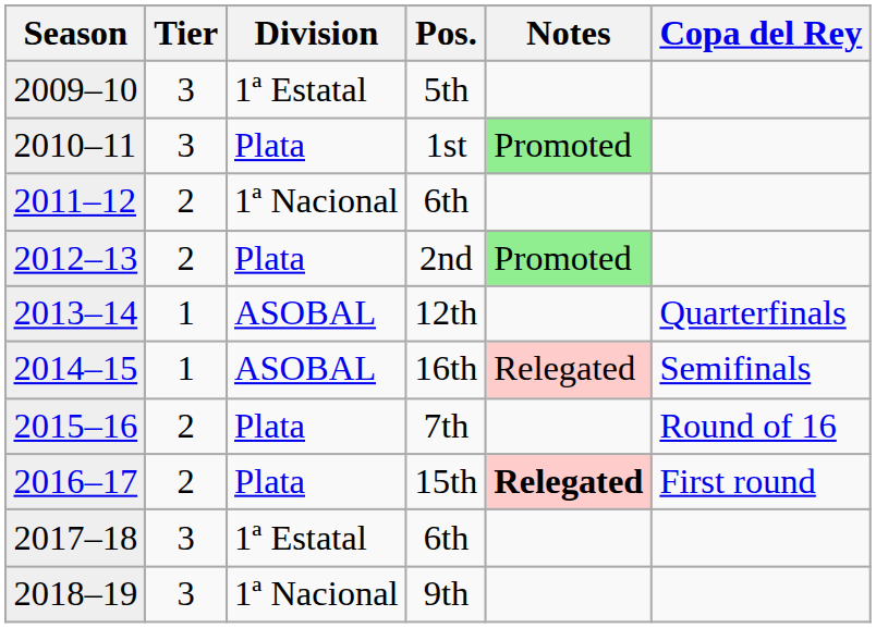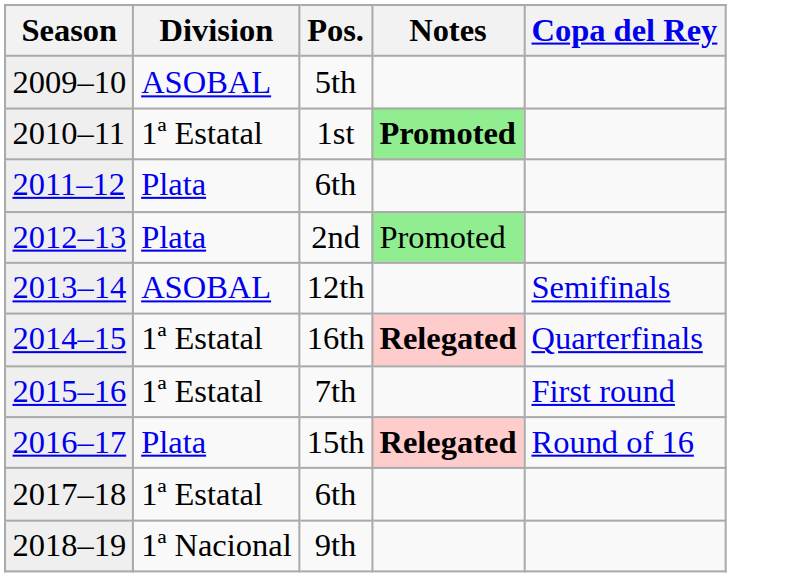 <table class="wikitable">
 <tr>
 <th>Season</th>
-<th>Tier</th>
 <th>Division</th>
 <th>Pos.</th>
 <th>Notes</th>
 <th><a href='#'>Copa del Rey</a></th>
 </tr>
 <tr>
 <td style="background:#efefef;">2009–10</td>
-<td align="center">3</td>
-<td>1ª Estatal</td>
+<td><a href='#'>ASOBAL</a></td>
 <td align="center">5th</td>
 <td></td>
 <td></td>
 </tr>
 <tr>
 <td style="background:#efefef;">2010–11</td>
-<td align="center">3</td>
-<td><a href='#'>Plata</a></td>
+<td>1ª Estatal</td>
 <td align="center">1st</td>
-<td style="background:#90EE90">Promoted</td>
+<td style="background:#90EE90"><strong>Promoted</strong></td>
 <td></td>
 </tr>
 <tr>
 <td style="background:#efefef;"><a href='#'>2011–12</a></td>
-<td align="center">2</td>
-<td>1ª Nacional</td>
+<td><a href='#'>Plata</a></td>
 <td align="center">6th</td>
 <td></td>
 <td></td>
 </tr>
 <tr>
 <td style="background:#efefef;"><a href='#'>2012–13</a></td>
-<td align="center">2</td>
 <td><a href='#'>Plata</a></td>
 <td align="center">2nd</td>
 <td style="background:#90EE90">Promoted</td>
 <td></td>
 </tr>
 <tr>
 <td style="background:#efefef;"><a href='#'>2013–14</a></td>
-<td align="center">1</td>
 <td><a href='#'>ASOBAL</a></td>
 <td align="center">12th</td>
 <td></td>
+<td><a href='#'>Semifinals</a></td>
+</tr>
+<tr>
+<td style="background:#efefef;"><a href='#'>2014–15</a></td>
+<td>1ª Estatal</td>
+<td align="center">16th</td>
+<td bgcolor=#FFCCCC><strong>Relegated</strong></td>
 <td><a href='#'>Quarterfinals</a></td>
 </tr>
 <tr>
-<td style="background:#efefef;"><a href='#'>2014–15</a></td>
-<td align="center">1</td>
-<td><a href='#'>ASOBAL</a></td>
-<td align="center">16th</td>
-<td bgcolor=#FFCCCC>Relegated</td>
-<td><a href='#'>Semifinals</a></td>
+<td style="background:#efefef;"><a href='#'>2015–16</a></td>
+<td>1ª Estatal</td>
+<td align="center">7th</td>
+<td></td>
+<td><a href='#'>First round</a></td>
 </tr>
 <tr>
-<td style="background:#efefef;"><a href='#'>2015–16</a></td>
-<td align="center">2</td>
+<td style="background:#efefef;"><a href='#'>2016–17</a></td>
 <td><a href='#'>Plata</a></td>
-<td align="center">7th</td>
-<td></td>
+<td align="center">15th</td>
+<td bgcolor=#FFCCCC><strong>Relegated</strong></td>
 <td><a href='#'>Round of 16</a></td>
 </tr>
 <tr>
-<td style="background:#efefef;"><a href='#'>2016–17</a></td>
-<td align="center">2</td>
-<td><a href='#'>Plata</a></td>
-<td align="center">15th</td>
-<td bgcolor=#FFCCCC><strong>Relegated</strong></td>
-<td><a href='#'>First round</a></td>
-</tr>
-<tr>
 <td style="background:#efefef;">2017–18</td>
-<td align="center">3</td>
 <td>1ª Estatal</td>
 <td align="center">6th</td>
 <td></td>
 <td></td>
 </tr>
 <tr>
 <td style="background:#efefef;">2018–19</td>
-<td align="center">3</td>
 <td>1ª Nacional</td>
 <td align="center">9th</td>
 <td></td>
 <td></td>
 </tr>
 </table>
